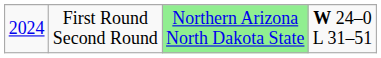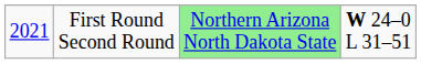 <table class="wikitable" style="text-align:center;">
 <tr>
 </tr>
 <tr>
-<td><a href='#'>2024</a></td>
+<td><a href='#'>2021</a></td>
 <td>First Round<br>Second Round</td>
 <td style="background: lightgreen;"><a href='#'>Northern Arizona</a><br><a href='#'>North Dakota State</a></td>
 <td><strong>W</strong> 24–0<br>L 31–51</td>
 </tr>
 </table>
